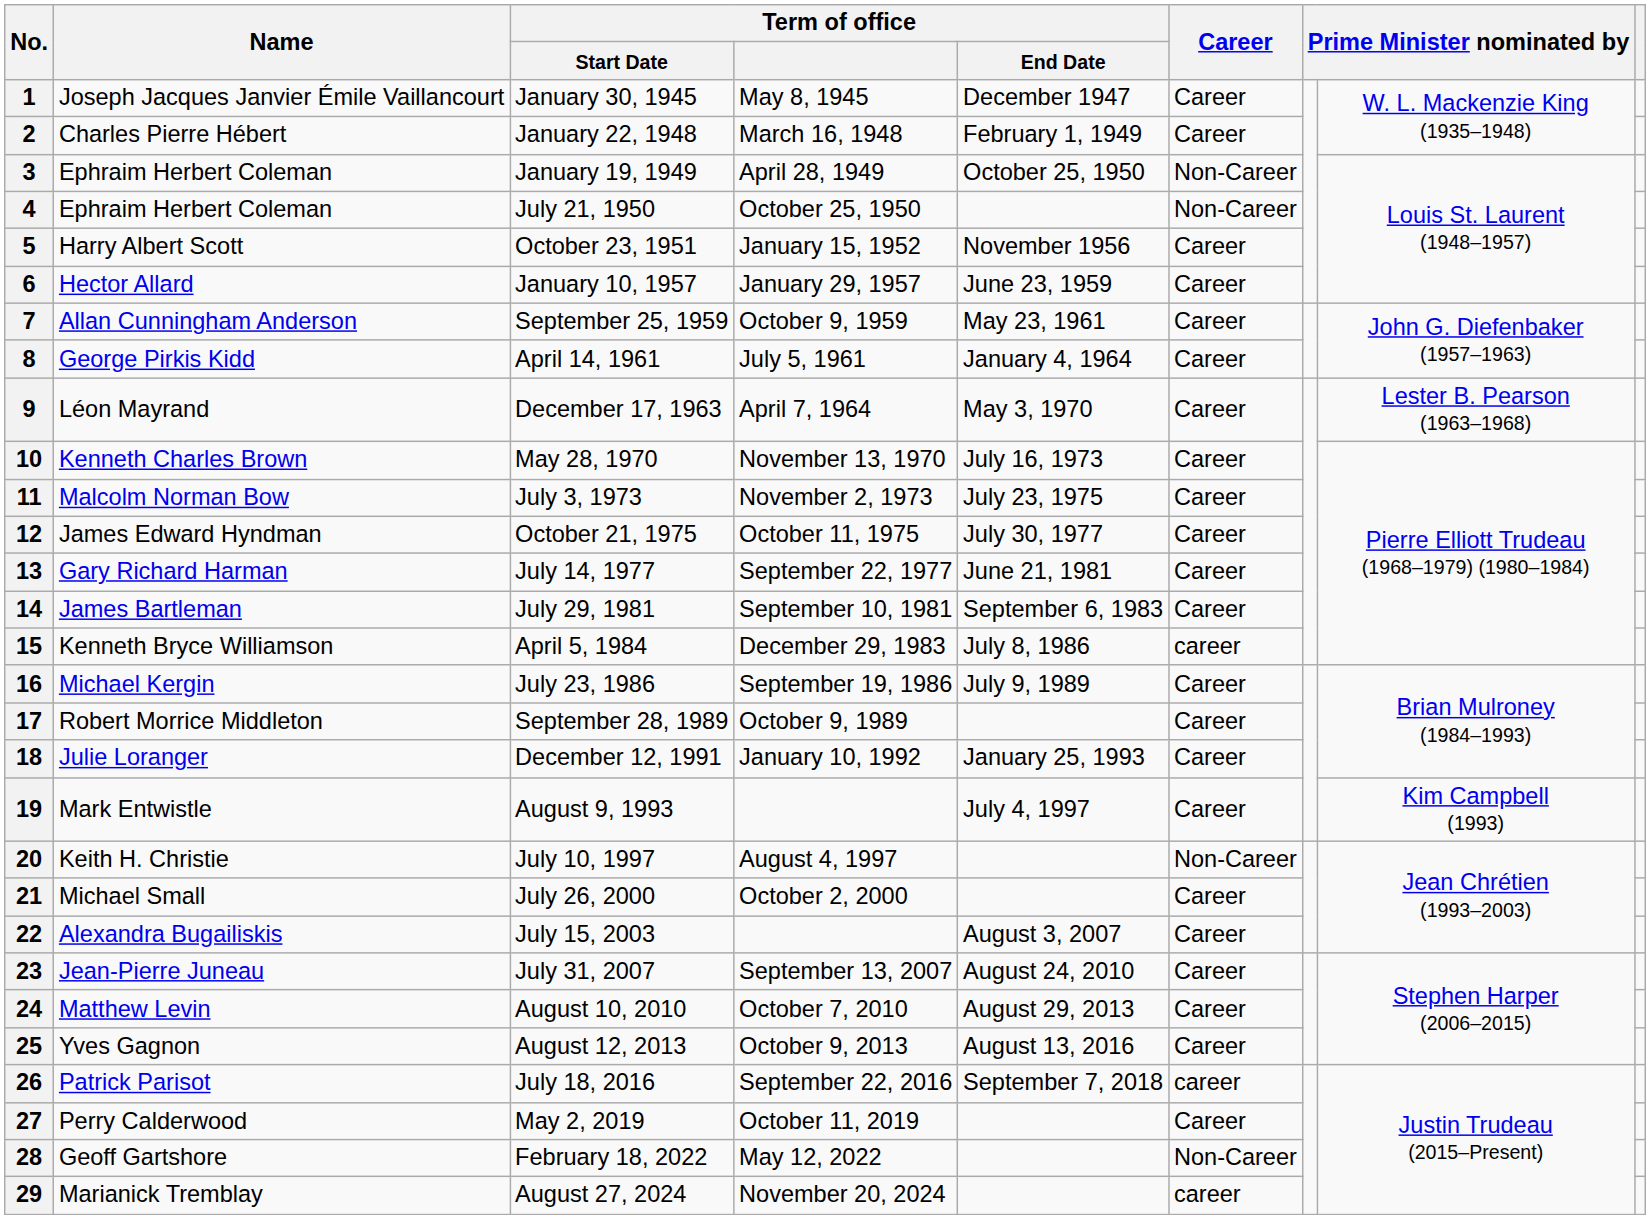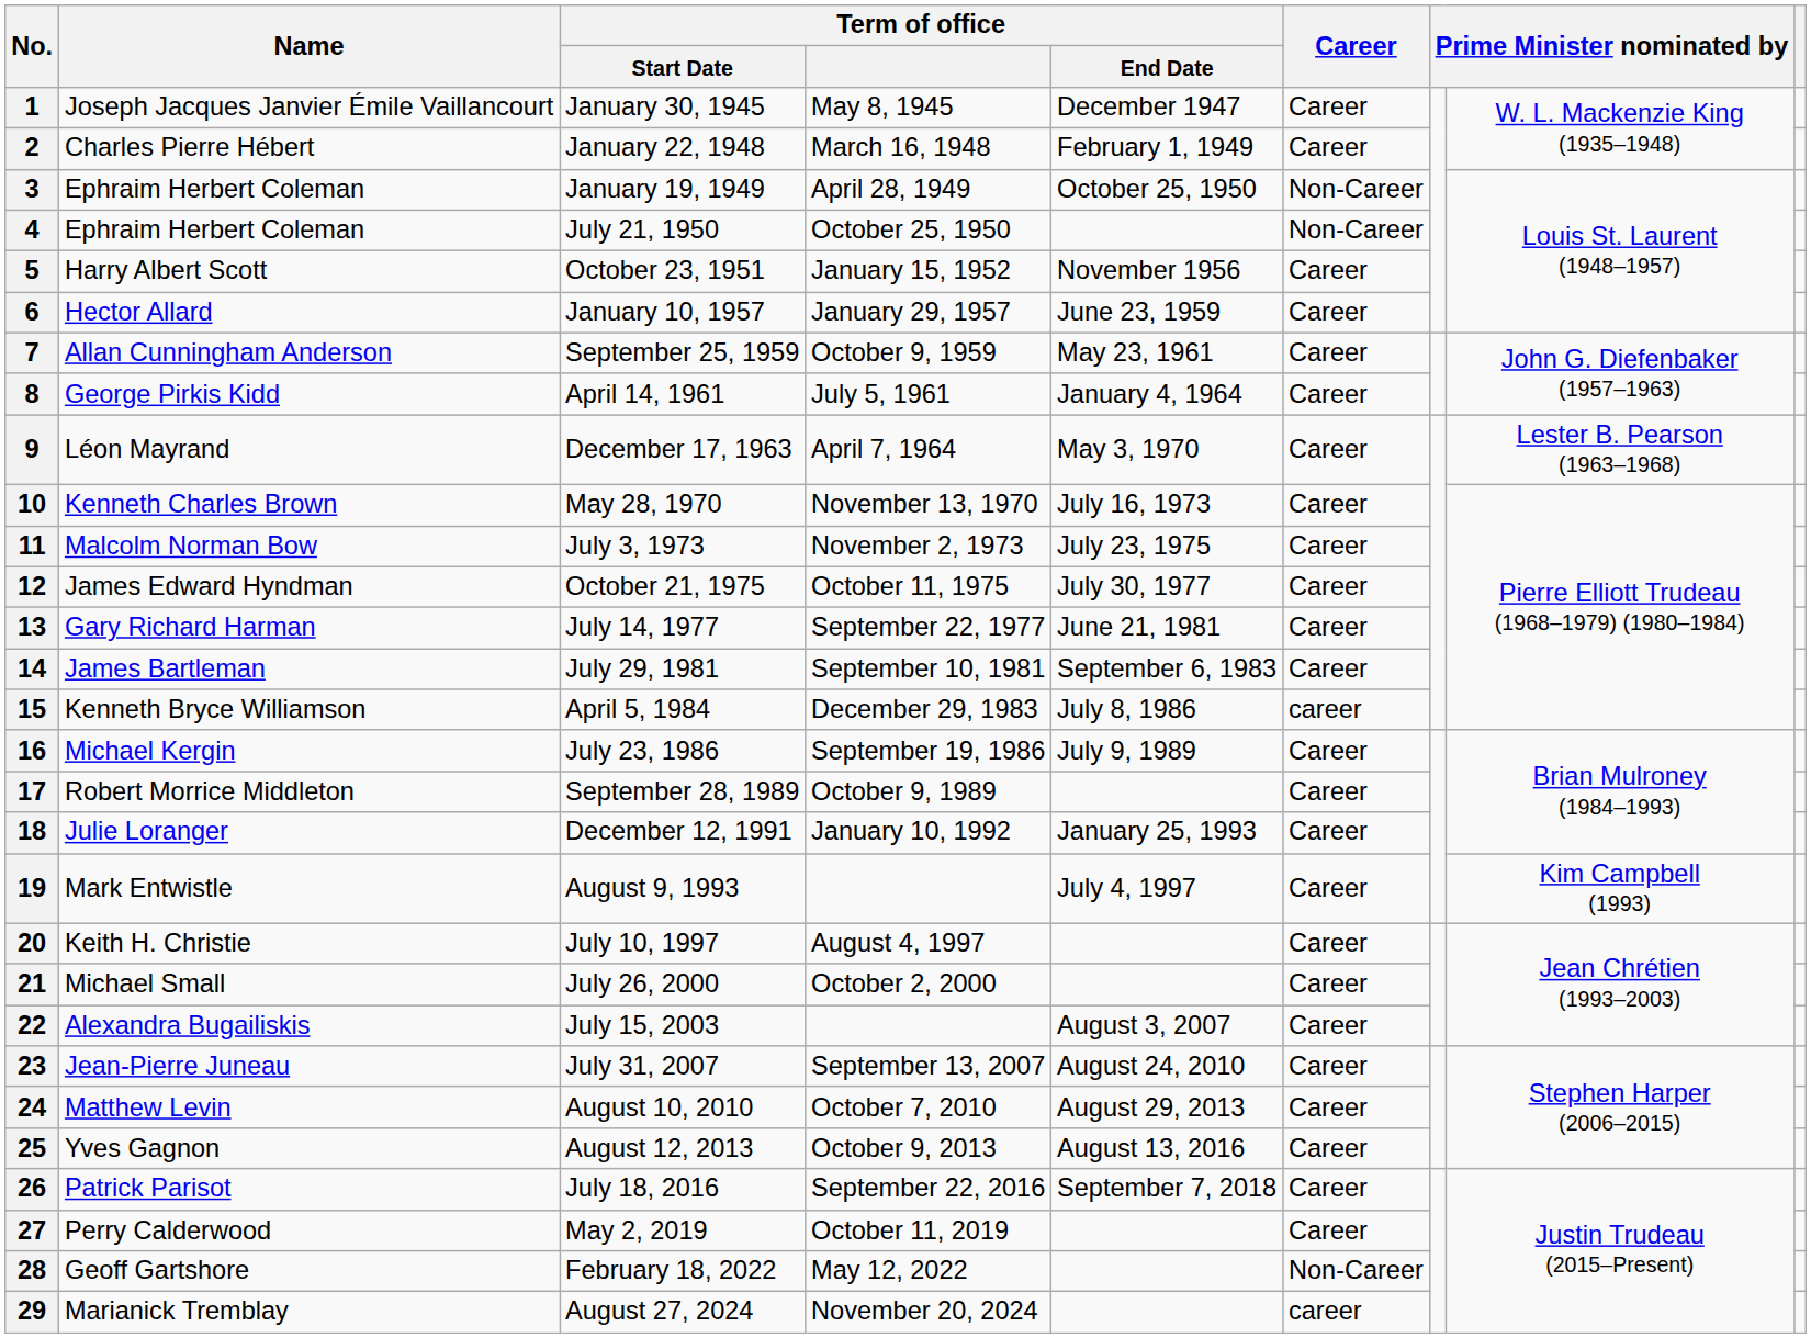 <table class="wikitable">
 <tr>
 <th rowspan="2">No.</th>
 <th rowspan="2">Name</th>
 <th colspan="3">Term of office</th>
 <th rowspan="2"><a href='#'>Career</a></th>
 <th rowspan="2"; colspan="2"><a href='#'>Prime Minister</a> nominated by</th>
 <th rowspan="2"></th>
 </tr>
 <tr>
 <th><small>Start Date</small></th>
 <th><small><a href='#'></a></small></th>
 <th><small>End Date</small></th>
 </tr>
 <tr>
 <th>1</th>
 <td>Joseph Jacques Janvier Émile Vaillancourt</td>
 <td>January 30, 1945</td>
 <td>May 8, 1945</td>
 <td>December 1947</td>
 <td>Career</td>
 <td rowspan="6"></td>
 <td rowspan="2"style=text-align:center><a href='#'>W. L. Mackenzie King</a><br><small>(1935–1948)</small></td>
 <td></td>
 </tr>
 <tr>
 <th>2</th>
 <td>Charles Pierre Hébert</td>
 <td>January 22, 1948</td>
 <td>March 16, 1948</td>
 <td>February 1, 1949</td>
 <td>Career</td>
 <td></td>
 </tr>
 <tr>
 <th>3</th>
 <td>Ephraim Herbert Coleman</td>
 <td>January 19, 1949</td>
 <td>April 28, 1949</td>
 <td>October 25, 1950</td>
 <td>Non-Career</td>
 <td rowspan="4"style=text-align:center><a href='#'>Louis St. Laurent</a><br><small>(1948–1957)</small></td>
 <td></td>
 </tr>
 <tr>
 <th>4</th>
 <td>Ephraim Herbert Coleman</td>
 <td>July 21, 1950</td>
 <td>October 25, 1950</td>
 <td></td>
 <td>Non-Career</td>
 <td></td>
 </tr>
 <tr>
 <th>5</th>
 <td>Harry Albert Scott</td>
 <td>October 23, 1951</td>
 <td>January 15, 1952</td>
 <td>November 1956</td>
 <td>Career</td>
 <td></td>
 </tr>
 <tr>
 <th>6</th>
 <td><a href='#'>Hector Allard</a></td>
 <td>January 10, 1957</td>
 <td>January 29, 1957</td>
 <td>June 23, 1959</td>
 <td>Career</td>
 <td></td>
 </tr>
 <tr>
 <th>7</th>
 <td><a href='#'>Allan Cunningham Anderson</a></td>
 <td>September 25, 1959</td>
 <td>October 9, 1959</td>
 <td>May 23, 1961</td>
 <td>Career</td>
 <td rowspan="2"></td>
 <td rowspan="2"style=text-align:center><a href='#'>John G. Diefenbaker</a><br><small>(1957–1963)</small></td>
 <td></td>
 </tr>
 <tr>
 <th>8</th>
 <td><a href='#'>George Pirkis Kidd</a></td>
 <td>April 14, 1961</td>
 <td>July 5, 1961</td>
 <td>January 4, 1964</td>
 <td>Career</td>
 <td></td>
 </tr>
 <tr>
 <th>9</th>
 <td>Léon Mayrand</td>
 <td>December 17, 1963</td>
 <td>April 7, 1964</td>
 <td>May 3, 1970</td>
 <td>Career</td>
 <td rowspan="7"></td>
 <td style=text-align:center><a href='#'>Lester B. Pearson</a><br><small>(1963–1968)</small></td>
 <td></td>
 </tr>
 <tr>
 <th>10</th>
 <td><a href='#'>Kenneth Charles Brown</a></td>
 <td>May 28, 1970</td>
 <td>November 13, 1970</td>
 <td>July 16, 1973</td>
 <td>Career</td>
 <td rowspan="6"style=text-align:center><a href='#'>Pierre Elliott Trudeau</a><br><small>(1968–1979) (1980–1984)</small></td>
 <td></td>
 </tr>
 <tr>
 <th>11</th>
 <td><a href='#'>Malcolm Norman Bow</a></td>
 <td>July 3, 1973</td>
 <td>November 2, 1973</td>
 <td>July 23, 1975</td>
 <td>Career</td>
 <td></td>
 </tr>
 <tr>
 <th>12</th>
 <td>James Edward Hyndman</td>
 <td>October 21, 1975</td>
 <td>October 11, 1975</td>
 <td>July 30, 1977</td>
 <td>Career</td>
 <td></td>
 </tr>
 <tr>
 <th>13</th>
 <td><a href='#'>Gary Richard Harman</a></td>
 <td>July 14, 1977</td>
 <td>September 22, 1977</td>
 <td>June 21, 1981</td>
 <td>Career</td>
 <td></td>
 </tr>
 <tr>
 <th>14</th>
 <td><a href='#'>James Bartleman</a></td>
 <td>July 29, 1981</td>
 <td>September 10, 1981</td>
 <td>September 6, 1983</td>
 <td>Career</td>
 <td></td>
 </tr>
 <tr>
 <th>15</th>
 <td>Kenneth Bryce Williamson</td>
 <td>April 5, 1984</td>
 <td>December 29, 1983</td>
 <td>July 8, 1986</td>
 <td>career</td>
 <td></td>
 </tr>
 <tr>
 <th>16</th>
 <td><a href='#'>Michael Kergin</a></td>
 <td>July 23, 1986</td>
 <td>September 19, 1986</td>
 <td>July 9, 1989</td>
 <td>Career</td>
 <td rowspan="4"></td>
 <td rowspan="3"style=text-align:center><a href='#'>Brian Mulroney</a><br><small>(1984–1993)</small></td>
 <td></td>
 </tr>
 <tr>
 <th>17</th>
 <td>Robert Morrice Middleton</td>
 <td>September 28, 1989</td>
 <td>October 9, 1989</td>
 <td></td>
 <td>Career</td>
 <td></td>
 </tr>
 <tr>
 <th>18</th>
 <td><a href='#'>Julie Loranger</a></td>
 <td>December 12, 1991</td>
 <td>January 10, 1992</td>
 <td>January 25, 1993</td>
 <td>Career</td>
 <td></td>
 </tr>
 <tr>
 <th>19</th>
 <td>Mark Entwistle</td>
 <td>August 9, 1993</td>
 <td></td>
 <td>July 4, 1997</td>
 <td>Career</td>
 <td style=text-align:center><a href='#'>Kim Campbell</a><br><small>(1993)</small></td>
 <td></td>
 </tr>
 <tr>
 <th>20</th>
 <td>Keith H. Christie</td>
 <td>July 10, 1997</td>
 <td>August 4, 1997</td>
 <td></td>
-<td>Non-Career</td>
+<td>Career</td>
 <td rowspan="3"></td>
 <td rowspan="3"style=text-align:center><a href='#'>Jean Chrétien</a><br><small>(1993–2003)</small></td>
 <td></td>
 </tr>
 <tr>
 <th>21</th>
 <td>Michael Small</td>
 <td>July 26, 2000</td>
 <td>October 2, 2000</td>
 <td></td>
 <td>Career</td>
 <td></td>
 </tr>
 <tr>
 <th>22</th>
 <td><a href='#'>Alexandra Bugailiskis</a></td>
 <td>July 15, 2003</td>
 <td></td>
 <td>August 3, 2007</td>
 <td>Career</td>
 <td></td>
 </tr>
 <tr>
 <th>23</th>
 <td><a href='#'>Jean-Pierre Juneau</a></td>
 <td>July 31, 2007</td>
 <td>September 13, 2007</td>
 <td>August 24, 2010</td>
 <td>Career</td>
 <td rowspan="3"></td>
 <td rowspan="3"style=text-align:center><a href='#'>Stephen Harper</a><br><small>(2006–2015)</small></td>
 <td></td>
 </tr>
 <tr>
 <th>24</th>
 <td><a href='#'>Matthew Levin</a></td>
 <td>August 10, 2010</td>
 <td>October 7, 2010</td>
 <td>August 29, 2013</td>
 <td>Career</td>
 <td></td>
 </tr>
 <tr>
 <th>25</th>
 <td>Yves Gagnon</td>
 <td>August 12, 2013</td>
 <td>October 9, 2013</td>
 <td>August 13, 2016</td>
 <td>Career</td>
 <td></td>
 </tr>
 <tr>
 <th>26</th>
 <td><a href='#'>Patrick Parisot</a></td>
 <td>July 18, 2016</td>
 <td>September 22, 2016</td>
 <td>September 7, 2018</td>
-<td>career</td>
+<td>Career</td>
 <td rowspan="4"></td>
 <td rowspan="4"style=text-align:center><a href='#'>Justin Trudeau</a><br><small>(2015–Present)</small></td>
 <td></td>
 </tr>
 <tr>
 <th>27</th>
 <td>Perry Calderwood</td>
 <td>May 2, 2019</td>
 <td>October 11, 2019</td>
 <td></td>
 <td>Career</td>
 <td></td>
 </tr>
 <tr>
 <th>28</th>
 <td>Geoff Gartshore</td>
 <td>February 18, 2022</td>
 <td>May 12, 2022</td>
 <td></td>
 <td>Non-Career</td>
 <td></td>
 </tr>
 <tr>
 <th>29</th>
 <td>Marianick Tremblay</td>
 <td>August 27, 2024</td>
 <td>November 20, 2024</td>
 <td></td>
 <td>career</td>
 <td></td>
 </tr>
 </table>
